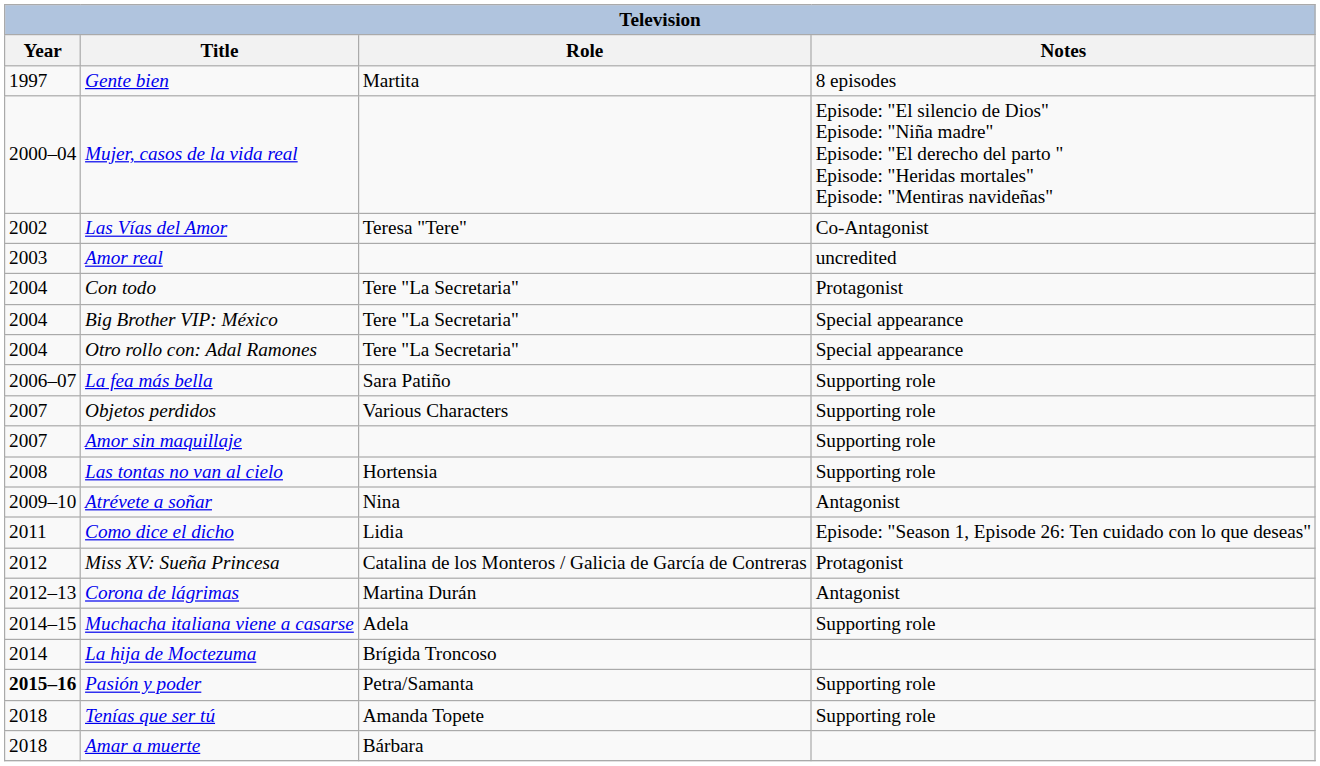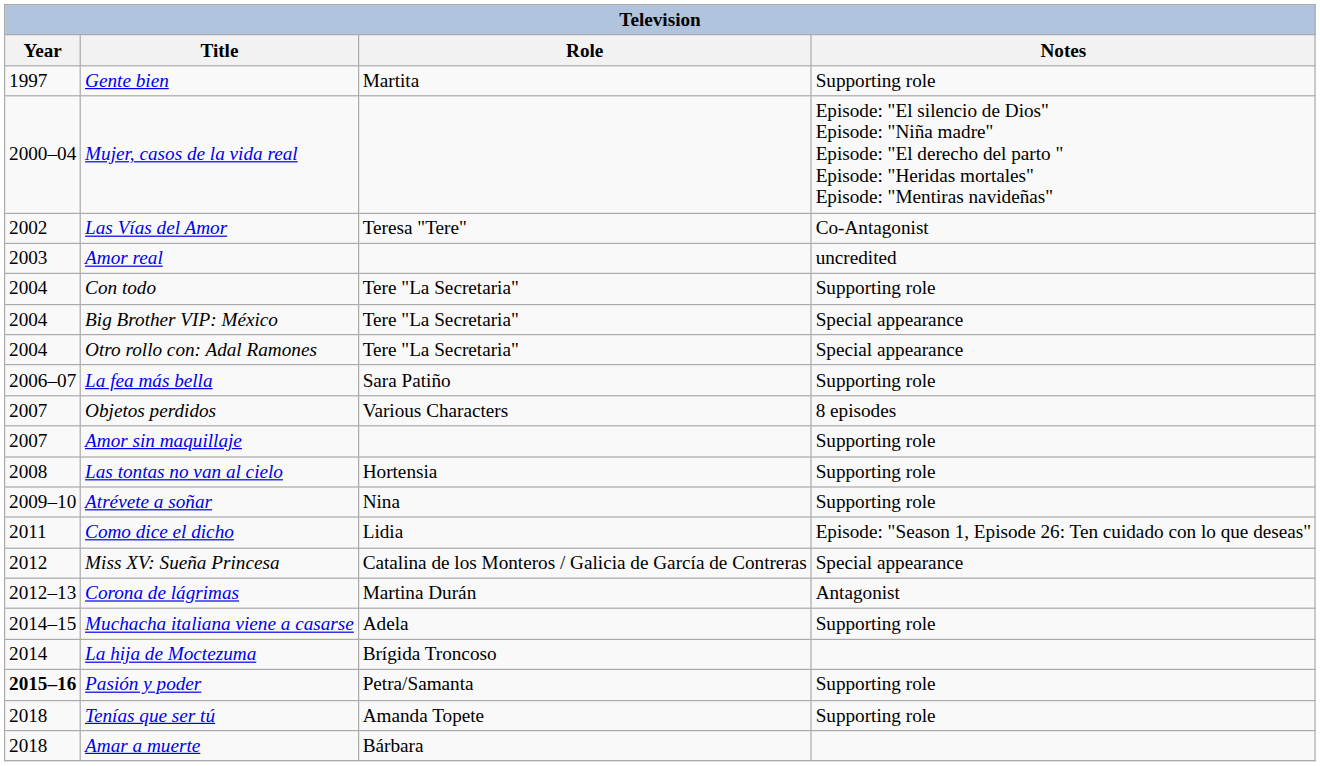 <table class="wikitable">
 <tr>
 <th colspan="5" style="background:LightSteelBlue;">Television</th>
 </tr>
 <tr>
 <th>Year</th>
 <th>Title</th>
 <th>Role</th>
 <th>Notes</th>
 </tr>
 <tr>
 <td>1997</td>
 <td><em><a href='#'>Gente bien</a></em></td>
 <td>Martita</td>
-<td>8 episodes</td>
+<td>Supporting role</td>
 </tr>
 <tr>
 <td>2000–04</td>
 <td><em><a href='#'>Mujer, casos de la vida real</a></em></td>
 <td></td>
 <td>Episode: "El silencio de Dios"<br>Episode: "Niña madre"<br>Episode: "El derecho del parto "<br>Episode: "Heridas mortales"<br>Episode: "Mentiras navideñas"<br></td>
 </tr>
 <tr>
 <td>2002</td>
 <td><em><a href='#'>Las Vías del Amor</a></em></td>
 <td>Teresa "Tere"</td>
 <td>Co-Antagonist</td>
 </tr>
 <tr>
 <td>2003</td>
 <td><em><a href='#'>Amor real</a></em></td>
 <td></td>
 <td>uncredited</td>
 </tr>
 <tr>
 <td>2004</td>
 <td><em>Con todo</em></td>
 <td>Tere "La Secretaria"</td>
-<td>Protagonist</td>
+<td>Supporting role</td>
 </tr>
 <tr>
 <td>2004</td>
 <td><em>Big Brother VIP: México</em></td>
 <td>Tere "La Secretaria"</td>
 <td>Special appearance</td>
 </tr>
 <tr>
 <td>2004</td>
 <td><em>Otro rollo con: Adal Ramones</em></td>
 <td>Tere "La Secretaria"</td>
 <td>Special appearance</td>
 </tr>
 <tr>
 <td>2006–07</td>
 <td><em><a href='#'>La fea más bella</a></em></td>
 <td>Sara Patiño</td>
 <td>Supporting role</td>
 </tr>
 <tr>
 <td>2007</td>
 <td><em>Objetos perdidos</em></td>
 <td>Various Characters</td>
-<td>Supporting role</td>
+<td>8 episodes</td>
 </tr>
 <tr>
 <td>2007</td>
 <td><em><a href='#'>Amor sin maquillaje</a></em></td>
 <td></td>
 <td>Supporting role</td>
 </tr>
 <tr>
 <td>2008</td>
 <td><em><a href='#'>Las tontas no van al cielo</a></em></td>
 <td>Hortensia</td>
 <td>Supporting role</td>
 </tr>
 <tr>
 <td>2009–10</td>
 <td><em><a href='#'>Atrévete a soñar</a></em></td>
 <td>Nina</td>
-<td>Antagonist</td>
+<td>Supporting role</td>
 </tr>
 <tr>
 <td>2011</td>
 <td><em><a href='#'>Como dice el dicho</a></em></td>
 <td>Lidia</td>
 <td>Episode: "Season 1, Episode 26: Ten cuidado con lo que deseas"</td>
 </tr>
 <tr>
 <td>2012</td>
 <td><em>Miss XV: Sueña Princesa</em></td>
 <td>Catalina de los Monteros / Galicia de García de Contreras</td>
-<td>Protagonist</td>
+<td>Special appearance</td>
 </tr>
 <tr>
 <td>2012–13</td>
 <td><em><a href='#'>Corona de lágrimas</a></em></td>
 <td>Martina Durán</td>
 <td>Antagonist</td>
 </tr>
 <tr>
 <td>2014–15</td>
 <td><em><a href='#'>Muchacha italiana viene a casarse</a></em></td>
 <td>Adela</td>
 <td>Supporting role</td>
 </tr>
 <tr>
 <td>2014</td>
 <td><em><a href='#'>La hija de Moctezuma</a></em></td>
 <td>Brígida Troncoso</td>
 <td></td>
 </tr>
 <tr>
 <td><strong>2015–16</strong></td>
 <td><em><a href='#'>Pasión y poder</a></em></td>
 <td>Petra/Samanta</td>
 <td>Supporting role</td>
 </tr>
 <tr>
 <td>2018</td>
 <td><em><a href='#'>Tenías que ser tú</a></em></td>
 <td>Amanda Topete</td>
 <td>Supporting role</td>
 </tr>
 <tr>
 <td>2018</td>
 <td><em><a href='#'>Amar a muerte</a></em></td>
 <td>Bárbara</td>
 <td></td>
 </tr>
 <tr>
 </tr>
 </table>
